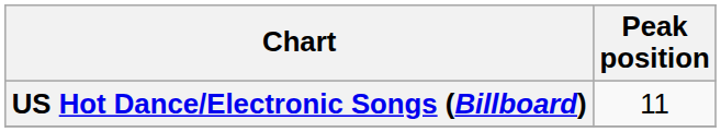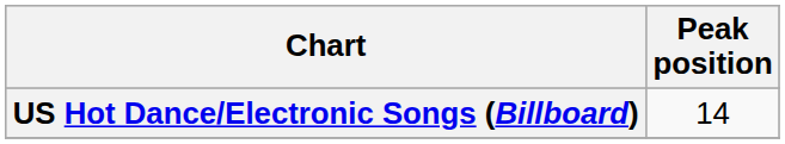 <table class="wikitable plainrowheaders sortable" style="text-align:center">
 <tr>
 <th>Chart</th>
 <th>Peak<br>position</th>
 </tr>
 <tr>
 <th scope="row">US <a href='#'>Hot Dance/Electronic Songs</a> (<em><a href='#'>Billboard</a></em>)</th>
-<td>11</td>
+<td>14</td>
 </tr>
 <tr>
 </tr>
 </table>
